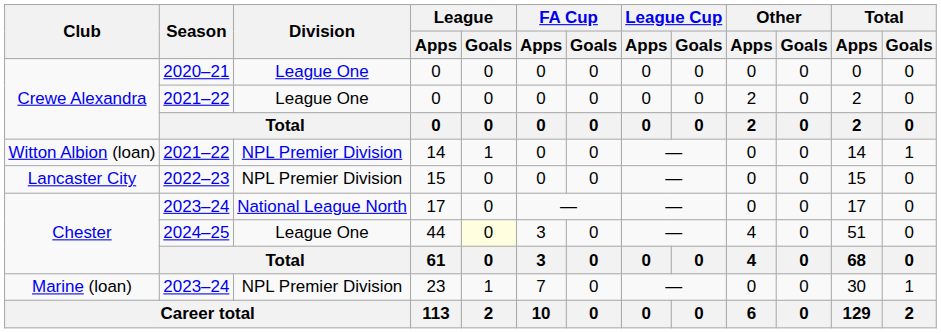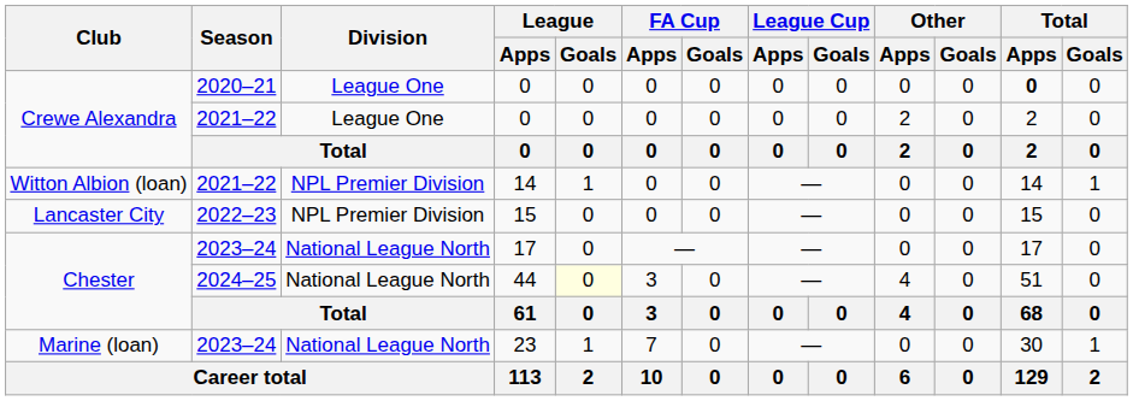 <table class="wikitable" style="text-align:center;">
 <tr>
 <th rowspan="2">Club</th>
 <th rowspan="2">Season</th>
 <th rowspan="2">Division</th>
 <th colspan="2">League</th>
 <th colspan="2"><a href='#'>FA Cup</a></th>
 <th colspan="2"><a href='#'>League Cup</a></th>
 <th colspan="2">Other</th>
 <th colspan="2">Total</th>
 </tr>
 <tr>
 <th>Apps</th>
 <th>Goals</th>
 <th>Apps</th>
 <th>Goals</th>
 <th>Apps</th>
 <th>Goals</th>
 <th>Apps</th>
 <th>Goals</th>
 <th>Apps</th>
 <th>Goals</th>
 </tr>
 <tr>
 <td rowspan="3"><a href='#'>Crewe Alexandra</a></td>
 <td><a href='#'>2020–21</a></td>
 <td><a href='#'>League One</a></td>
 <td>0</td>
 <td>0</td>
 <td>0</td>
 <td>0</td>
 <td>0</td>
 <td>0</td>
 <td>0</td>
 <td>0</td>
-<td>0</td>
+<td><strong>0</strong></td>
 <td>0</td>
 </tr>
 <tr>
 <td><a href='#'>2021–22</a></td>
 <td>League One</td>
 <td>0</td>
 <td>0</td>
 <td>0</td>
 <td>0</td>
 <td>0</td>
 <td>0</td>
 <td>2</td>
 <td>0</td>
 <td>2</td>
 <td>0</td>
 </tr>
 <tr>
 <th colspan="2">Total</th>
 <th>0</th>
 <th>0</th>
 <th>0</th>
 <th>0</th>
 <th>0</th>
 <th>0</th>
 <th>2</th>
 <th>0</th>
 <th>2</th>
 <th>0</th>
 </tr>
 <tr>
 <td><a href='#'>Witton Albion</a> (loan)</td>
 <td><a href='#'>2021–22</a></td>
 <td><a href='#'>NPL Premier Division</a></td>
 <td>14</td>
 <td>1</td>
 <td>0</td>
 <td>0</td>
 <td colspan=2>—</td>
 <td>0</td>
 <td>0</td>
 <td>14</td>
 <td>1</td>
 </tr>
 <tr>
 <td><a href='#'>Lancaster City</a></td>
 <td><a href='#'>2022–23</a></td>
 <td>NPL Premier Division</td>
 <td>15</td>
 <td>0</td>
 <td>0</td>
 <td>0</td>
 <td colspan=2>—</td>
 <td>0</td>
 <td>0</td>
 <td>15</td>
 <td>0</td>
 </tr>
 <tr>
 <td rowspan="3"><a href='#'>Chester</a></td>
 <td><a href='#'>2023–24</a></td>
 <td><a href='#'>National League North</a></td>
 <td>17</td>
 <td>0</td>
 <td colspan=2>—</td>
 <td colspan=2>—</td>
 <td>0</td>
 <td>0</td>
 <td>17</td>
 <td>0</td>
 </tr>
 <tr>
 <td><a href='#'>2024–25</a></td>
-<td>League One</td>
+<td>National League North</td>
 <td>44</td>
 <td style="background: lightyellow;">0</td>
 <td>3</td>
 <td>0</td>
 <td colspan=2>—</td>
 <td>4</td>
 <td>0</td>
 <td>51</td>
 <td>0</td>
 </tr>
 <tr>
 <th colspan="2">Total</th>
 <th>61</th>
 <th>0</th>
 <th>3</th>
 <th>0</th>
 <th>0</th>
 <th>0</th>
 <th>4</th>
 <th>0</th>
 <th>68</th>
 <th>0</th>
 </tr>
 <tr>
 <td><a href='#'>Marine</a> (loan)</td>
 <td><a href='#'>2023–24</a></td>
-<td>NPL Premier Division</td>
+<td><a href='#'>National League North</a></td>
 <td>23</td>
 <td>1</td>
 <td>7</td>
 <td>0</td>
 <td colspan=2>—</td>
 <td>0</td>
 <td>0</td>
 <td>30</td>
 <td>1</td>
 </tr>
 <tr>
 <th colspan="3">Career total</th>
 <th>113</th>
 <th>2</th>
 <th>10</th>
 <th>0</th>
 <th>0</th>
 <th>0</th>
 <th>6</th>
 <th>0</th>
 <th>129</th>
 <th>2</th>
 </tr>
 </table>
